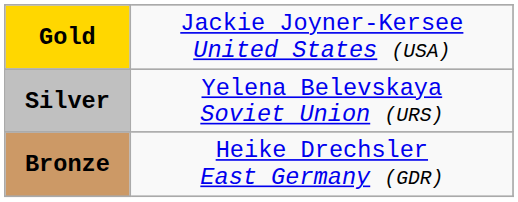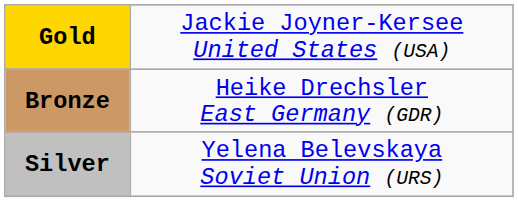 <table class="wikitable" style=" text-align:center; font-size:110%;" width="35%">
 <tr>
 <td bgcolor="gold"><strong>Gold</strong></td>
 <td> <a href='#'>Jackie Joyner-Kersee</a><br><em><a href='#'>United States</a> <small>(USA)</small></em></td>
 </tr>
 <tr>
+<td bgcolor="CC9966"><strong>Bronze</strong></td>
+<td> <a href='#'>Heike Drechsler</a><br><em><a href='#'>East Germany</a> <small>(GDR)</small></em></td>
+</tr>
+<tr>
 <td bgcolor="silver"><strong>Silver</strong></td>
 <td> <a href='#'>Yelena Belevskaya</a><br><em><a href='#'>Soviet Union</a> <small>(URS)</small></em></td>
 </tr>
-<tr>
-<td bgcolor="CC9966"><strong>Bronze</strong></td>
-<td> <a href='#'>Heike Drechsler</a><br><em><a href='#'>East Germany</a> <small>(GDR)</small></em></td>
-</tr>
 </table>
